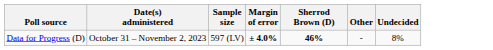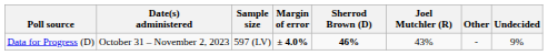 <table class="wikitable" style="font-size:90%;text-align:center;">
 <tr style="vertical-align:bottom">
 <th>Poll source</th>
 <th>Date(s)<br>administered</th>
 <th>Sample<br>size</th>
 <th>Margin<br>of error</th>
 <th style="width:100px;">Sherrod<br>Brown (D)</th>
+<th style="width:100px;">Joel<br>Mutchler (R)</th>
 <th>Other</th>
 <th>Undecided</th>
 </tr>
 <tr>
 <td style="text-align:left;"><a href='#'>Data for Progress</a> (D)</td>
 <td data-sort-value="2023-11-09">October 31 – November 2, 2023</td>
 <td>597 (LV)</td>
 <td><strong>± 4.0%</strong></td>
 <td><strong>46%</strong></td>
+<td>43%</td>
 <td>-</td>
-<td>8%</td>
+<td>9%</td>
 </tr>
 </table>
